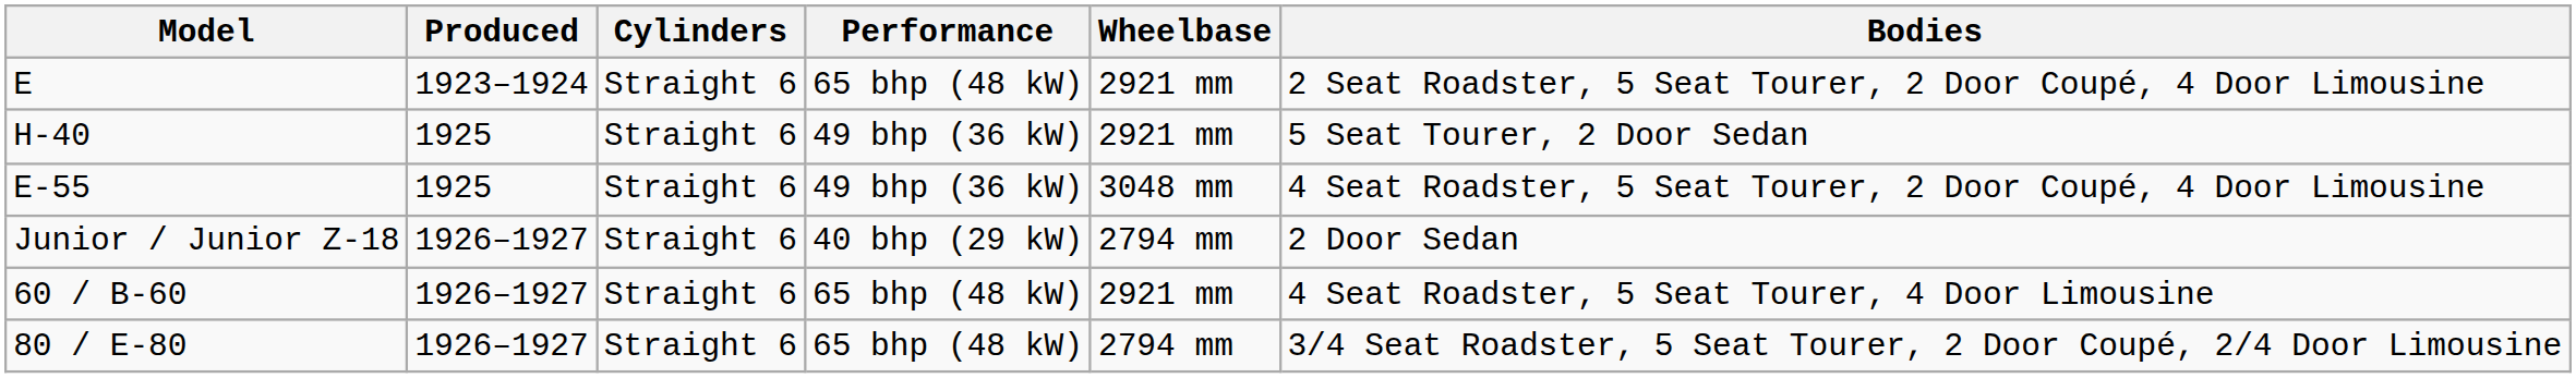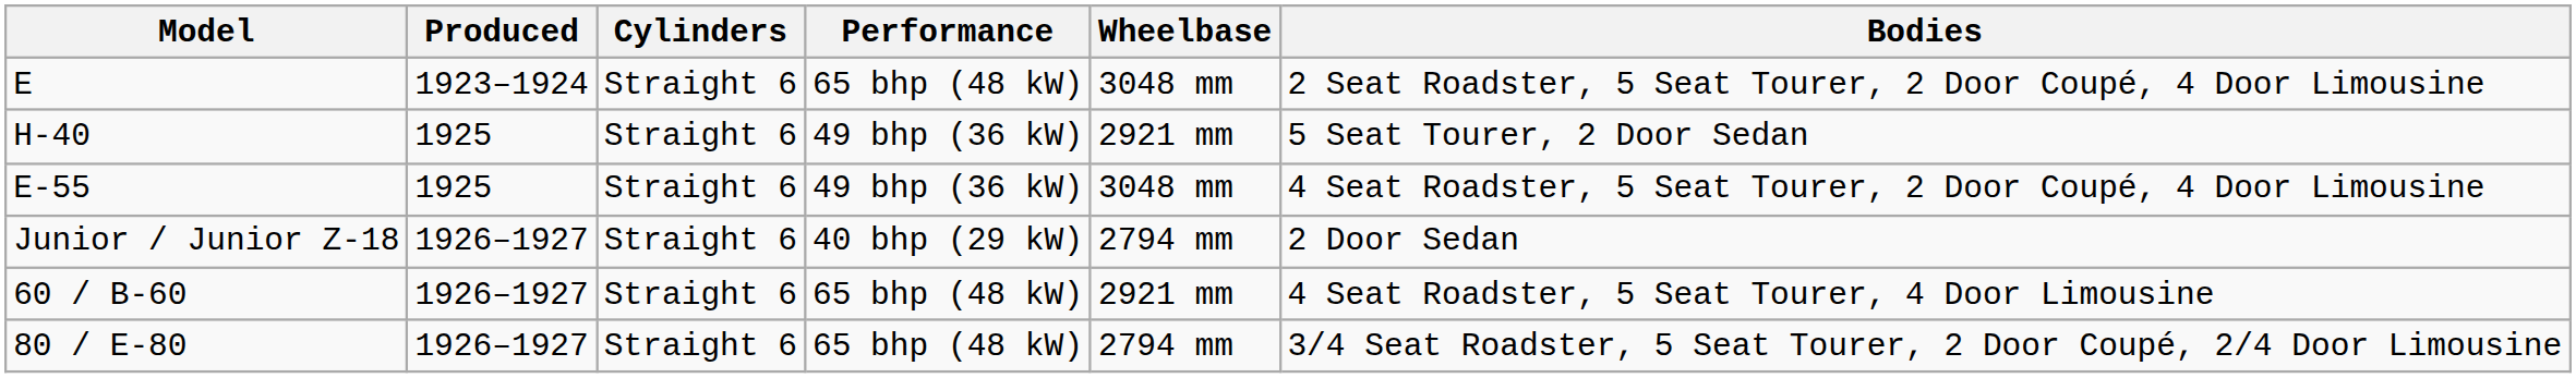 <table class="wikitable">
 <tr>
 <th>Model</th>
 <th>Produced</th>
 <th>Cylinders</th>
 <th>Performance</th>
 <th>Wheelbase</th>
 <th>Bodies</th>
 </tr>
 <tr>
 <td>E</td>
 <td>1923–1924</td>
 <td>Straight 6</td>
 <td>65 bhp (48 kW)</td>
-<td>2921 mm</td>
+<td>3048 mm</td>
 <td>2 Seat Roadster, 5 Seat Tourer, 2 Door Coupé, 4 Door Limousine</td>
 </tr>
 <tr>
 <td>H-40</td>
 <td>1925</td>
 <td>Straight 6</td>
 <td>49 bhp (36 kW)</td>
 <td>2921 mm</td>
 <td>5 Seat Tourer, 2 Door Sedan</td>
 </tr>
 <tr>
 <td>E-55</td>
 <td>1925</td>
 <td>Straight 6</td>
 <td>49 bhp (36 kW)</td>
 <td>3048 mm</td>
 <td>4 Seat Roadster, 5 Seat Tourer, 2 Door Coupé, 4 Door Limousine</td>
 </tr>
 <tr>
 <td>Junior / Junior Z-18</td>
 <td>1926–1927</td>
 <td>Straight 6</td>
 <td>40 bhp (29 kW)</td>
 <td>2794 mm</td>
 <td>2 Door Sedan</td>
 </tr>
 <tr>
 <td>60 / B-60</td>
 <td>1926–1927</td>
 <td>Straight 6</td>
 <td>65 bhp (48 kW)</td>
 <td>2921 mm</td>
 <td>4 Seat Roadster, 5 Seat Tourer, 4 Door Limousine</td>
 </tr>
 <tr>
 <td>80 / E-80</td>
 <td>1926–1927</td>
 <td>Straight 6</td>
 <td>65 bhp (48 kW)</td>
 <td>2794 mm</td>
 <td>3/4 Seat Roadster, 5 Seat Tourer, 2 Door Coupé, 2/4 Door Limousine</td>
 </tr>
 </table>
